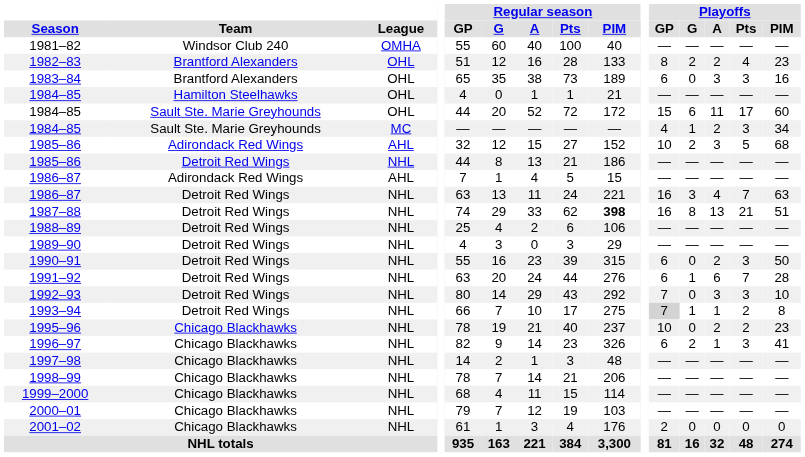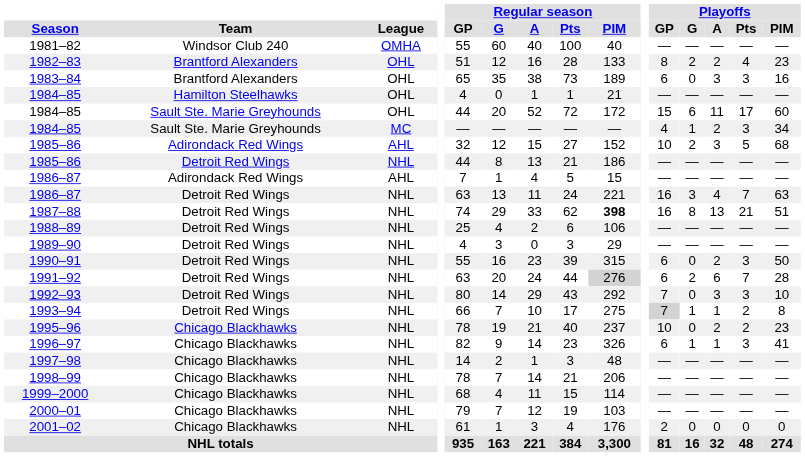 <table border="0" cellpadding="1" cellspacing="0" style="text-align:center; width:60em">
 <tr bgcolor="#e0e0e0">
 <th colspan="3" bgcolor="#ffffff"> </th>
 <th rowspan="99" bgcolor="#ffffff"> </th>
 <th colspan="5"><a href='#'>Regular season</a></th>
 <th rowspan="99" bgcolor="#ffffff"> </th>
 <th colspan="5"><a href='#'>Playoffs</a></th>
 </tr>
 <tr bgcolor="#e0e0e0">
 <th><a href='#'>Season</a></th>
 <th>Team</th>
 <th>League</th>
 <th>GP</th>
 <th><a href='#'>G</a></th>
 <th><a href='#'>A</a></th>
 <th><a href='#'>Pts</a></th>
 <th><a href='#'>PIM</a></th>
 <th>GP</th>
 <th>G</th>
 <th>A</th>
 <th>Pts</th>
 <th>PIM</th>
 </tr>
 <tr>
 <td>1981–82</td>
 <td>Windsor Club 240</td>
 <td><a href='#'>OMHA</a></td>
 <td>55</td>
 <td>60</td>
 <td>40</td>
 <td>100</td>
 <td>40</td>
 <td>—</td>
 <td>—</td>
 <td>—</td>
 <td>—</td>
 <td>—</td>
 </tr>
 <tr bgcolor="#f0f0f0">
 <td><a href='#'>1982–83</a></td>
 <td><a href='#'>Brantford Alexanders</a></td>
 <td><a href='#'>OHL</a></td>
 <td>51</td>
 <td>12</td>
 <td>16</td>
 <td>28</td>
 <td>133</td>
 <td>8</td>
 <td>2</td>
 <td>2</td>
 <td>4</td>
 <td>23</td>
 </tr>
 <tr>
 <td><a href='#'>1983–84</a></td>
 <td>Brantford Alexanders</td>
 <td>OHL</td>
 <td>65</td>
 <td>35</td>
 <td>38</td>
 <td>73</td>
 <td>189</td>
 <td>6</td>
 <td>0</td>
 <td>3</td>
 <td>3</td>
 <td>16</td>
 </tr>
 <tr bgcolor="#f0f0f0">
 <td><a href='#'>1984–85</a></td>
 <td><a href='#'>Hamilton Steelhawks</a></td>
 <td>OHL</td>
 <td>4</td>
 <td>0</td>
 <td>1</td>
 <td>1</td>
 <td>21</td>
 <td>—</td>
 <td>—</td>
 <td>—</td>
 <td>—</td>
 <td>—</td>
 </tr>
 <tr>
 <td>1984–85</td>
 <td><a href='#'>Sault Ste. Marie Greyhounds</a></td>
 <td>OHL</td>
 <td>44</td>
 <td>20</td>
 <td>52</td>
 <td>72</td>
 <td>172</td>
 <td>15</td>
 <td>6</td>
 <td>11</td>
 <td>17</td>
 <td>60</td>
 </tr>
 <tr bgcolor="#f0f0f0">
 <td><a href='#'>1984–85</a></td>
 <td>Sault Ste. Marie Greyhounds</td>
 <td><a href='#'>MC</a></td>
 <td>—</td>
 <td>—</td>
 <td>—</td>
 <td>—</td>
 <td>—</td>
 <td>4</td>
 <td>1</td>
 <td>2</td>
 <td>3</td>
 <td>34</td>
 </tr>
 <tr>
 <td><a href='#'>1985–86</a></td>
 <td><a href='#'>Adirondack Red Wings</a></td>
 <td><a href='#'>AHL</a></td>
 <td>32</td>
 <td>12</td>
 <td>15</td>
 <td>27</td>
 <td>152</td>
 <td>10</td>
 <td>2</td>
 <td>3</td>
 <td>5</td>
 <td>68</td>
 </tr>
 <tr bgcolor="#f0f0f0">
 <td><a href='#'>1985–86</a></td>
 <td><a href='#'>Detroit Red Wings</a></td>
 <td><a href='#'>NHL</a></td>
 <td>44</td>
 <td>8</td>
 <td>13</td>
 <td>21</td>
 <td>186</td>
 <td>—</td>
 <td>—</td>
 <td>—</td>
 <td>—</td>
 <td>—</td>
 </tr>
 <tr>
 <td><a href='#'>1986–87</a></td>
 <td>Adirondack Red Wings</td>
 <td>AHL</td>
 <td>7</td>
 <td>1</td>
 <td>4</td>
 <td>5</td>
 <td>15</td>
 <td>—</td>
 <td>—</td>
 <td>—</td>
 <td>—</td>
 <td>—</td>
 </tr>
 <tr bgcolor="#f0f0f0">
 <td><a href='#'>1986–87</a></td>
 <td>Detroit Red Wings</td>
 <td>NHL</td>
 <td>63</td>
 <td>13</td>
 <td>11</td>
 <td>24</td>
 <td>221</td>
 <td>16</td>
 <td>3</td>
 <td>4</td>
 <td>7</td>
 <td>63</td>
 </tr>
 <tr>
 <td><a href='#'>1987–88</a></td>
 <td>Detroit Red Wings</td>
 <td>NHL</td>
 <td>74</td>
 <td>29</td>
 <td>33</td>
 <td>62</td>
 <td><strong>398</strong></td>
 <td>16</td>
 <td>8</td>
 <td>13</td>
 <td>21</td>
 <td>51</td>
 </tr>
 <tr bgcolor="#f0f0f0">
 <td><a href='#'>1988–89</a></td>
 <td>Detroit Red Wings</td>
 <td>NHL</td>
 <td>25</td>
 <td>4</td>
 <td>2</td>
 <td>6</td>
 <td>106</td>
 <td>—</td>
 <td>—</td>
 <td>—</td>
 <td>—</td>
 <td>—</td>
 </tr>
 <tr>
 <td><a href='#'>1989–90</a></td>
 <td>Detroit Red Wings</td>
 <td>NHL</td>
 <td>4</td>
 <td>3</td>
 <td>0</td>
 <td>3</td>
 <td>29</td>
 <td>—</td>
 <td>—</td>
 <td>—</td>
 <td>—</td>
 <td>—</td>
 </tr>
 <tr bgcolor="#f0f0f0">
 <td><a href='#'>1990–91</a></td>
 <td>Detroit Red Wings</td>
 <td>NHL</td>
 <td>55</td>
 <td>16</td>
 <td>23</td>
 <td>39</td>
 <td>315</td>
 <td>6</td>
 <td>0</td>
 <td>2</td>
 <td>3</td>
 <td>50</td>
 </tr>
 <tr>
 <td><a href='#'>1991–92</a></td>
 <td>Detroit Red Wings</td>
 <td>NHL</td>
 <td>63</td>
 <td>20</td>
 <td>24</td>
 <td>44</td>
-<td>276</td>
+<td style="background: lightgrey;">276</td>
 <td>6</td>
-<td>1</td>
+<td>2</td>
 <td>6</td>
 <td>7</td>
 <td>28</td>
 </tr>
 <tr bgcolor="#f0f0f0">
 <td><a href='#'>1992–93</a></td>
 <td>Detroit Red Wings</td>
 <td>NHL</td>
 <td>80</td>
 <td>14</td>
 <td>29</td>
 <td>43</td>
 <td>292</td>
 <td>7</td>
 <td>0</td>
 <td>3</td>
 <td>3</td>
 <td>10</td>
 </tr>
 <tr>
 <td><a href='#'>1993–94</a></td>
 <td>Detroit Red Wings</td>
 <td>NHL</td>
 <td>66</td>
 <td>7</td>
 <td>10</td>
 <td>17</td>
 <td>275</td>
 <td style="background: lightgrey;">7</td>
 <td>1</td>
 <td>1</td>
 <td>2</td>
 <td>8</td>
 </tr>
 <tr bgcolor="#f0f0f0">
 <td><a href='#'>1995–96</a></td>
 <td><a href='#'>Chicago Blackhawks</a></td>
 <td>NHL</td>
 <td>78</td>
 <td>19</td>
 <td>21</td>
 <td>40</td>
 <td>237</td>
 <td>10</td>
 <td>0</td>
 <td>2</td>
 <td>2</td>
 <td>23</td>
 </tr>
 <tr>
 <td><a href='#'>1996–97</a></td>
 <td>Chicago Blackhawks</td>
 <td>NHL</td>
 <td>82</td>
 <td>9</td>
 <td>14</td>
 <td>23</td>
 <td>326</td>
 <td>6</td>
-<td>2</td>
+<td>1</td>
 <td>1</td>
 <td>3</td>
 <td>41</td>
 </tr>
 <tr bgcolor="#f0f0f0">
 <td><a href='#'>1997–98</a></td>
 <td>Chicago Blackhawks</td>
 <td>NHL</td>
 <td>14</td>
 <td>2</td>
 <td>1</td>
 <td>3</td>
 <td>48</td>
 <td>—</td>
 <td>—</td>
 <td>—</td>
 <td>—</td>
 <td>—</td>
 </tr>
 <tr>
 <td><a href='#'>1998–99</a></td>
 <td>Chicago Blackhawks</td>
 <td>NHL</td>
 <td>78</td>
 <td>7</td>
 <td>14</td>
 <td>21</td>
 <td>206</td>
 <td>—</td>
 <td>—</td>
 <td>—</td>
 <td>—</td>
 <td>—</td>
 </tr>
 <tr bgcolor="#f0f0f0">
 <td><a href='#'>1999–2000</a></td>
 <td>Chicago Blackhawks</td>
 <td>NHL</td>
 <td>68</td>
 <td>4</td>
 <td>11</td>
 <td>15</td>
 <td>114</td>
 <td>—</td>
 <td>—</td>
 <td>—</td>
 <td>—</td>
 <td>—</td>
 </tr>
 <tr>
 <td><a href='#'>2000–01</a></td>
 <td>Chicago Blackhawks</td>
 <td>NHL</td>
 <td>79</td>
 <td>7</td>
 <td>12</td>
 <td>19</td>
 <td>103</td>
 <td>—</td>
 <td>—</td>
 <td>—</td>
 <td>—</td>
 <td>—</td>
 </tr>
 <tr bgcolor="#f0f0f0">
 <td><a href='#'>2001–02</a></td>
 <td>Chicago Blackhawks</td>
 <td>NHL</td>
 <td>61</td>
 <td>1</td>
 <td>3</td>
 <td>4</td>
 <td>176</td>
 <td>2</td>
 <td>0</td>
 <td>0</td>
 <td>0</td>
 <td>0</td>
 </tr>
 <tr bgcolor="#e0e0e0">
 <th colspan="3">NHL totals</th>
 <th>935</th>
 <th>163</th>
 <th>221</th>
 <th>384</th>
 <th>3,300</th>
 <th>81</th>
 <th>16</th>
 <th>32</th>
 <th>48</th>
 <th>274</th>
 </tr>
 </table>
